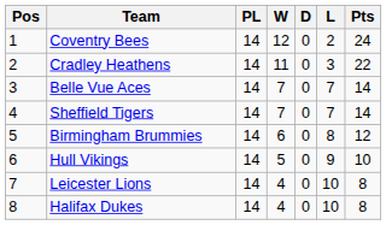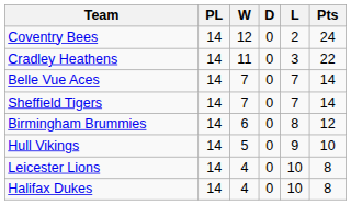 <table class=wikitable width="400">
 <tr>
-<th>Pos</th>
 <th>Team</th>
 <th>PL</th>
 <th>W</th>
 <th>D</th>
 <th>L</th>
 <th>Pts</th>
 </tr>
 <tr>
-<td>1</td>
 <td><a href='#'>Coventry Bees</a></td>
 <td align="center">14</td>
 <td align="center">12</td>
 <td align="center">0</td>
 <td align="center">2</td>
 <td align="center">24</td>
 </tr>
 <tr>
-<td>2</td>
 <td><a href='#'>Cradley Heathens</a></td>
 <td align="center">14</td>
 <td align="center">11</td>
 <td align="center">0</td>
 <td align="center">3</td>
 <td align="center">22</td>
 </tr>
 <tr>
-<td>3</td>
 <td><a href='#'>Belle Vue Aces</a></td>
 <td align="center">14</td>
 <td align="center">7</td>
 <td align="center">0</td>
 <td align="center">7</td>
 <td align="center">14</td>
 </tr>
 <tr>
-<td>4</td>
 <td><a href='#'>Sheffield Tigers</a></td>
 <td align="center">14</td>
 <td align="center">7</td>
 <td align="center">0</td>
 <td align="center">7</td>
 <td align="center">14</td>
 </tr>
 <tr>
-<td>5</td>
 <td><a href='#'>Birmingham Brummies</a></td>
 <td align="center">14</td>
 <td align="center">6</td>
 <td align="center">0</td>
 <td align="center">8</td>
 <td align="center">12</td>
 </tr>
 <tr>
-<td>6</td>
 <td><a href='#'>Hull Vikings</a></td>
 <td align="center">14</td>
 <td align="center">5</td>
 <td align="center">0</td>
 <td align="center">9</td>
 <td align="center">10</td>
 </tr>
 <tr>
-<td>7</td>
 <td><a href='#'>Leicester Lions</a></td>
 <td align="center">14</td>
 <td align="center">4</td>
 <td align="center">0</td>
 <td align="center">10</td>
 <td align="center">8</td>
 </tr>
 <tr>
-<td>8</td>
 <td><a href='#'>Halifax Dukes</a></td>
 <td align="center">14</td>
 <td align="center">4</td>
 <td align="center">0</td>
 <td align="center">10</td>
 <td align="center">8</td>
 </tr>
 </table>
